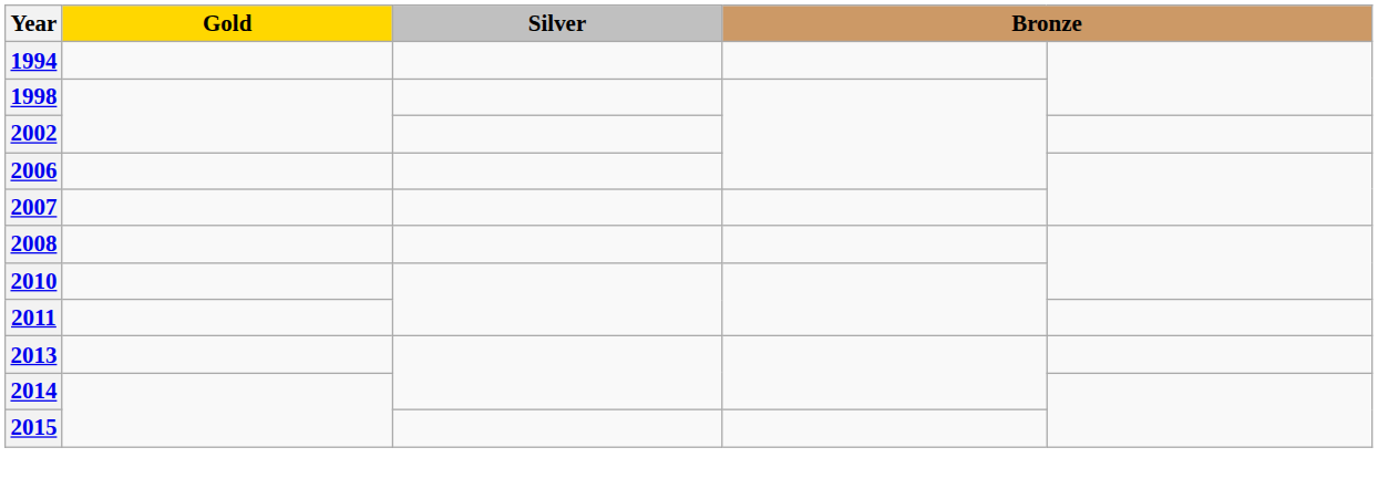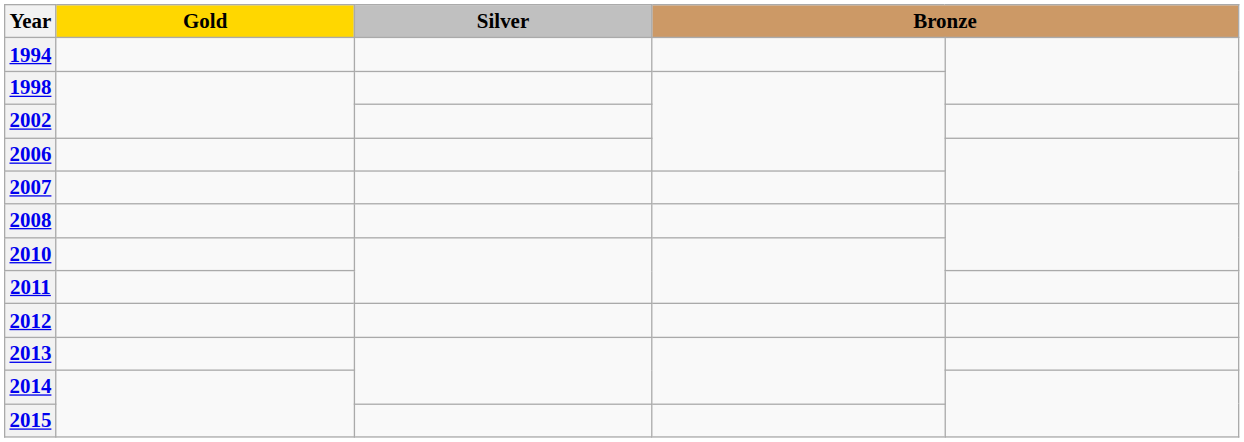 <table class=wikitable>
 <tr align=center>
 <th>Year</th>
 <td bgcolor=gold width=220><strong>Gold</strong></td>
 <td bgcolor=silver width=220><strong>Silver</strong></td>
 <td bgcolor=cc9966 colspan=2 width=440><strong>Bronze</strong></td>
 </tr>
 <tr>
 <th> <a href='#'>1994</a></th>
 <td></td>
 <td></td>
 <td></td>
 <td rowspan=2></td>
 </tr>
 <tr>
 <th> <a href='#'>1998</a></th>
 <td rowspan=2></td>
 <td></td>
 <td rowspan=3></td>
 </tr>
 <tr>
 <th> <a href='#'>2002</a></th>
 <td></td>
 <td></td>
 </tr>
 <tr>
 <th> <a href='#'>2006</a></th>
 <td></td>
 <td></td>
 <td rowspan=2></td>
 </tr>
 <tr>
 <th> <a href='#'>2007</a></th>
 <td></td>
 <td></td>
 <td></td>
 </tr>
 <tr>
 <th> <a href='#'>2008</a></th>
 <td></td>
 <td></td>
 <td></td>
 <td rowspan=2></td>
 </tr>
 <tr>
 <th> <a href='#'>2010</a></th>
 <td></td>
 <td rowspan=2></td>
 <td rowspan=2></td>
 </tr>
 <tr>
 <th> <a href='#'>2011</a></th>
 <td></td>
 <td></td>
 </tr>
 <tr>
+<th> <a href='#'>2012</a></th>
+<td></td>
+<td></td>
+<td></td>
+<td></td>
+</tr>
+<tr>
 <th> <a href='#'>2013</a></th>
 <td></td>
 <td rowspan=2></td>
 <td rowspan=2></td>
 <td></td>
 </tr>
 <tr>
 <th> <a href='#'>2014</a></th>
 <td rowspan=2></td>
 <td rowspan=2></td>
 </tr>
 <tr>
 <th> <a href='#'>2015</a></th>
 <td></td>
 <td></td>
 </tr>
 </table>
